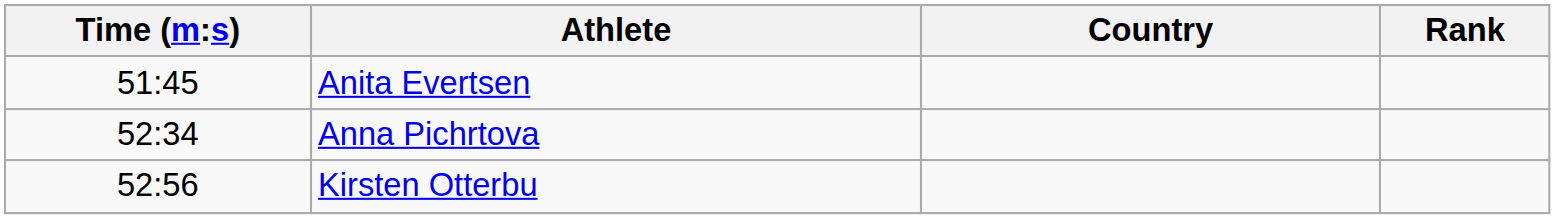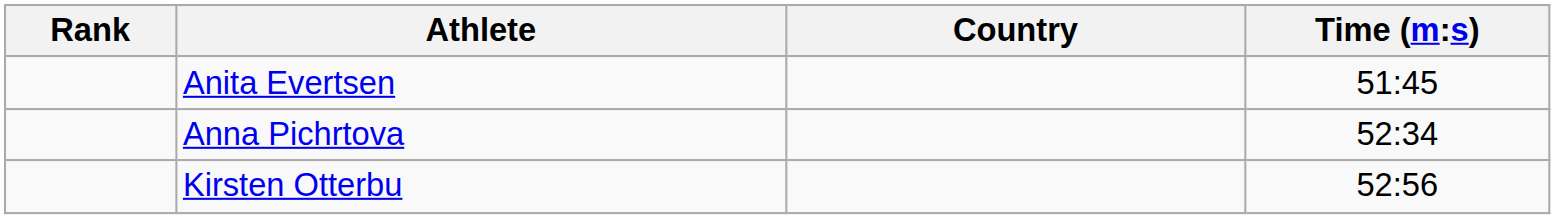 <table class="wikitable" width=60%>
 <tr>
-<th width=10%>Time (<a href='#'>m</a>:<a href='#'>s</a>)</th>
+<th width=5%>Rank</th>
 <th width=20%>Athlete</th>
 <th width=15%>Country</th>
-<th width=5%>Rank</th>
+<th width=10%>Time (<a href='#'>m</a>:<a href='#'>s</a>)</th>
 </tr>
 <tr align="center">
-<td>51:45</td>
+<td></td>
 <td align="left"><a href='#'>Anita Evertsen</a></td>
 <td align="left"></td>
-<td></td>
+<td>51:45</td>
 </tr>
 <tr align="center">
-<td>52:34</td>
+<td></td>
 <td align="left"><a href='#'>Anna Pichrtova</a></td>
 <td align="left"></td>
-<td></td>
+<td>52:34</td>
 </tr>
 <tr align="center">
-<td>52:56</td>
+<td></td>
 <td align="left"><a href='#'>Kirsten Otterbu</a></td>
 <td align="left"></td>
-<td></td>
+<td>52:56</td>
 </tr>
 </table>
